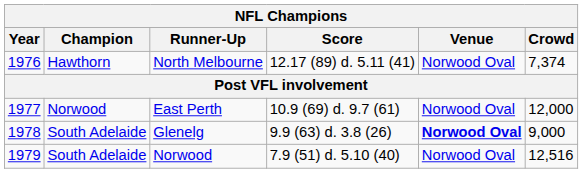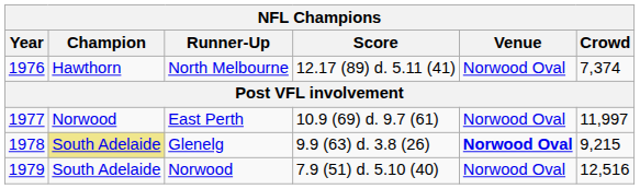 <table class="wikitable sortable">
 <tr>
 <th colspan="6">NFL Champions</th>
 </tr>
 <tr>
 <th>Year</th>
 <th>Champion</th>
 <th>Runner-Up</th>
 <th>Score</th>
 <th>Venue</th>
 <th>Crowd</th>
 </tr>
 <tr>
 <td><a href='#'>1976</a></td>
 <td><a href='#'>Hawthorn</a></td>
 <td><a href='#'>North Melbourne</a></td>
 <td>12.17 (89) d. 5.11 (41)</td>
 <td><a href='#'>Norwood Oval</a></td>
 <td>7,374</td>
 </tr>
 <tr>
 <th colspan="6">Post VFL involvement</th>
 </tr>
 <tr>
 <td><a href='#'>1977</a></td>
 <td><a href='#'>Norwood</a></td>
 <td><a href='#'>East Perth</a></td>
 <td>10.9 (69) d. 9.7 (61)</td>
 <td><a href='#'>Norwood Oval</a></td>
-<td>12,000</td>
+<td>11,997</td>
 </tr>
 <tr>
 <td><a href='#'>1978</a></td>
-<td><a href='#'>South Adelaide</a></td>
+<td style="background: khaki;"><a href='#'>South Adelaide</a></td>
 <td><a href='#'>Glenelg</a></td>
 <td>9.9 (63) d. 3.8 (26)</td>
 <td><strong><a href='#'>Norwood Oval</a></strong></td>
-<td>9,000</td>
+<td>9,215</td>
 </tr>
 <tr>
 <td><a href='#'>1979</a></td>
 <td><a href='#'>South Adelaide</a></td>
 <td><a href='#'>Norwood</a></td>
 <td>7.9 (51) d. 5.10 (40)</td>
 <td><a href='#'>Norwood Oval</a></td>
 <td>12,516</td>
 </tr>
 </table>
